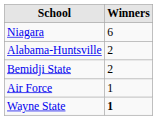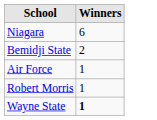 <table class="wikitable">
 <tr>
 <th style="background:#e5e5e5;">School</th>
 <th style="background:#e5e5e5;">Winners</th>
 </tr>
 <tr>
 <td><a href='#'>Niagara</a></td>
 <td>6</td>
 </tr>
 <tr>
-<td><a href='#'>Alabama-Huntsville</a></td>
-<td>2</td>
-</tr>
-<tr>
 <td><a href='#'>Bemidji State</a></td>
 <td>2</td>
 </tr>
 <tr>
 <td><a href='#'>Air Force</a></td>
 <td>1</td>
 </tr>
 <tr>
+<td><a href='#'>Robert Morris</a></td>
+<td>1</td>
+</tr>
+<tr>
 <td><a href='#'>Wayne State</a></td>
 <td><strong>1</strong></td>
 </tr>
 </table>
